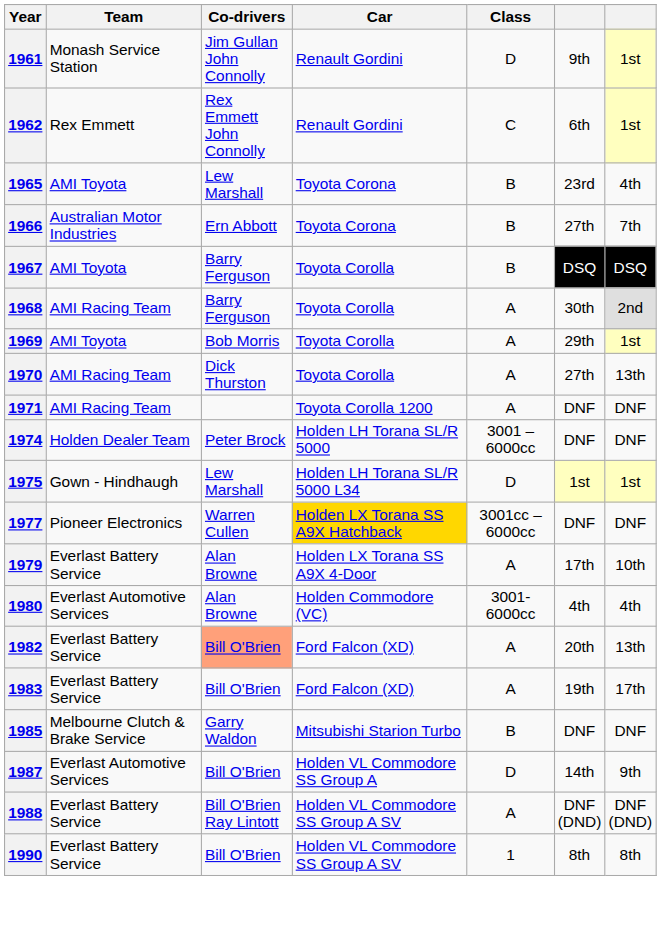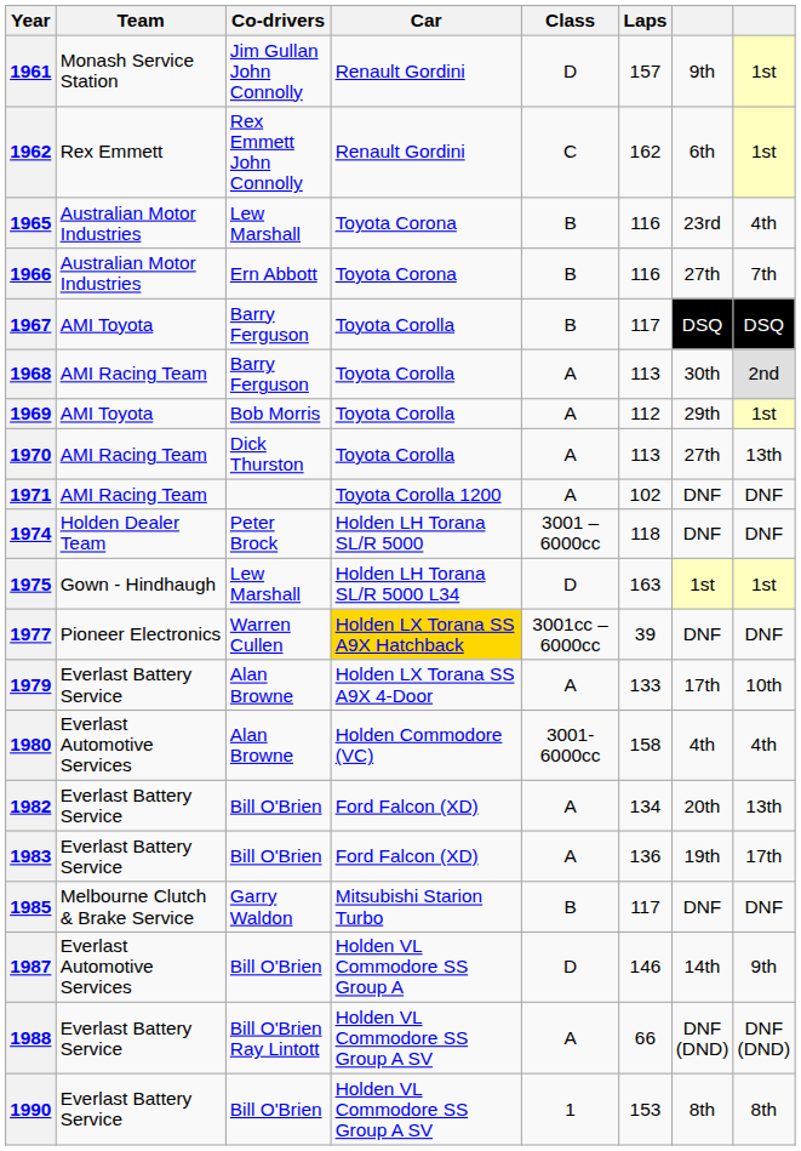 <table class="wikitable" style="text-align:center; font-size:90%">
 <tr>
 <th>Year</th>
 <th>Team</th>
 <th>Co-drivers</th>
 <th>Car</th>
 <th>Class</th>
+<th>Laps</th>
 <th></th>
 <th></th>
 </tr>
 <tr align="centre">
 <th><a href='#'>1961</a></th>
 <td align="left"> Monash Service Station</td>
 <td align="left"> <a href='#'>Jim Gullan</a><br> <a href='#'>John Connolly</a></td>
 <td align="left"><a href='#'>Renault Gordini</a></td>
 <td>D</td>
+<td>157</td>
 <td>9th</td>
 <td style="background:#ffffbf;">1st</td>
 </tr>
 <tr align="centre">
 <th><a href='#'>1962</a></th>
 <td align="left"> Rex Emmett</td>
 <td align="left"> <a href='#'>Rex Emmett</a><br> <a href='#'>John Connolly</a></td>
 <td align="left"><a href='#'>Renault Gordini</a></td>
 <td>C</td>
+<td>162</td>
 <td>6th</td>
 <td style="background:#ffffbf;">1st</td>
 </tr>
 <tr align="centre">
 <th><a href='#'>1965</a></th>
-<td align="left"> <a href='#'>AMI Toyota</a></td>
+<td align="left"> <a href='#'>Australian Motor Industries</a></td>
 <td align="left"> <a href='#'>Lew Marshall</a></td>
 <td align="left"><a href='#'>Toyota Corona</a></td>
 <td>B</td>
+<td>116</td>
 <td>23rd</td>
 <td>4th</td>
 </tr>
 <tr align="centre">
 <th><a href='#'>1966</a></th>
 <td align="left"> <a href='#'>Australian Motor Industries</a></td>
 <td align="left"> <a href='#'>Ern Abbott</a></td>
 <td align="left"><a href='#'>Toyota Corona</a></td>
 <td>B</td>
+<td>116</td>
 <td>27th</td>
 <td>7th</td>
 </tr>
 <tr align="centre">
 <th><a href='#'>1967</a></th>
 <td align="left"> <a href='#'>AMI Toyota</a></td>
 <td align="left"> <a href='#'>Barry Ferguson</a></td>
 <td align="left"><a href='#'>Toyota Corolla</a></td>
 <td>B</td>
+<td>117</td>
 <td style="background:#000000; color:white">DSQ</td>
 <td style="background:#000000; color:white">DSQ</td>
 </tr>
 <tr align="centre">
 <th><a href='#'>1968</a></th>
 <td align="left"> <a href='#'>AMI Racing Team</a></td>
 <td align="left"> <a href='#'>Barry Ferguson</a></td>
 <td align="left"><a href='#'>Toyota Corolla</a></td>
 <td>A</td>
+<td>113</td>
 <td>30th</td>
 <td style="background:#dfdfdf;">2nd</td>
 </tr>
 <tr align="centre">
 <th><a href='#'>1969</a></th>
 <td align="left"> <a href='#'>AMI Toyota</a></td>
 <td align="left"> <a href='#'>Bob Morris</a></td>
 <td align="left"><a href='#'>Toyota Corolla</a></td>
 <td>A</td>
+<td>112</td>
 <td>29th</td>
 <td style="background:#ffffbf;">1st</td>
 </tr>
 <tr align="centre">
 <th><a href='#'>1970</a></th>
 <td align="left"> <a href='#'>AMI Racing Team</a></td>
 <td align="left"> <a href='#'>Dick Thurston</a></td>
 <td align="left"><a href='#'>Toyota Corolla</a></td>
 <td>A</td>
+<td>113</td>
 <td>27th</td>
 <td>13th</td>
 </tr>
 <tr align="centre">
 <th><a href='#'>1971</a></th>
 <td align="left"> <a href='#'>AMI Racing Team</a></td>
 <td align="left"></td>
 <td align="left"><a href='#'>Toyota Corolla 1200</a></td>
 <td>A</td>
+<td>102</td>
 <td>DNF</td>
 <td>DNF</td>
 </tr>
 <tr align="centre">
 <th><a href='#'>1974</a></th>
 <td align="left"> <a href='#'>Holden Dealer Team</a></td>
 <td align="left"> <a href='#'>Peter Brock</a></td>
 <td align="left"><a href='#'>Holden LH Torana SL/R 5000</a></td>
 <td>3001 – 6000cc</td>
+<td>118</td>
 <td>DNF</td>
 <td>DNF</td>
 </tr>
 <tr align="centre">
 <th><a href='#'>1975</a></th>
 <td align="left"> Gown - Hindhaugh</td>
 <td align="left"> <a href='#'>Lew Marshall</a></td>
 <td align="left"><a href='#'>Holden LH Torana SL/R 5000 L34</a></td>
 <td>D</td>
+<td>163</td>
 <td style="background:#ffffbf;">1st</td>
 <td style="background:#ffffbf;">1st</td>
 </tr>
 <tr align="centre">
 <th><a href='#'>1977</a></th>
 <td align="left"> Pioneer Electronics</td>
 <td align="left"> <a href='#'>Warren Cullen</a></td>
 <td align="left" style="background: gold;"><a href='#'>Holden LX Torana SS A9X Hatchback</a></td>
 <td>3001cc – 6000cc</td>
+<td>39</td>
 <td>DNF</td>
 <td>DNF</td>
 </tr>
 <tr align="centre">
 <th><a href='#'>1979</a></th>
 <td align="left"> Everlast Battery Service</td>
 <td align="left"> <a href='#'>Alan Browne</a></td>
 <td align="left"><a href='#'>Holden LX Torana SS A9X 4-Door</a></td>
 <td>A</td>
+<td>133</td>
 <td>17th</td>
 <td>10th</td>
 </tr>
 <tr align="centre">
 <th><a href='#'>1980</a></th>
 <td align="left"> Everlast Automotive Services</td>
 <td align="left"> <a href='#'>Alan Browne</a></td>
 <td align="left"><a href='#'>Holden Commodore (VC)</a></td>
 <td>3001-6000cc</td>
+<td>158</td>
 <td>4th</td>
 <td>4th</td>
 </tr>
 <tr align="centre">
 <th><a href='#'>1982</a></th>
 <td align="left"> Everlast Battery Service</td>
-<td align="left" style="background: lightsalmon;"> <a href='#'>Bill O'Brien</a></td>
+<td align="left"> <a href='#'>Bill O'Brien</a></td>
 <td align="left"><a href='#'>Ford Falcon (XD)</a></td>
 <td>A</td>
+<td>134</td>
 <td>20th</td>
 <td>13th</td>
 </tr>
 <tr align="centre">
 <th><a href='#'>1983</a></th>
 <td align="left"> Everlast Battery Service</td>
 <td align="left"> <a href='#'>Bill O'Brien</a></td>
 <td align="left"><a href='#'>Ford Falcon (XD)</a></td>
 <td>A</td>
+<td>136</td>
 <td>19th</td>
 <td>17th</td>
 </tr>
 <tr align="centre">
 <th><a href='#'>1985</a></th>
 <td align="left"> Melbourne Clutch & Brake Service</td>
 <td align="left"> <a href='#'>Garry Waldon</a></td>
 <td align="left"><a href='#'>Mitsubishi Starion Turbo</a></td>
 <td>B</td>
+<td>117</td>
 <td>DNF</td>
 <td>DNF</td>
 </tr>
 <tr align="centre">
 <th><a href='#'>1987</a></th>
 <td align="left"> Everlast Automotive Services</td>
 <td align="left"> <a href='#'>Bill O'Brien</a></td>
 <td align="left"><a href='#'>Holden VL Commodore SS Group A</a></td>
 <td>D</td>
+<td>146</td>
 <td>14th</td>
 <td>9th</td>
 </tr>
 <tr align="centre">
 <th><a href='#'>1988</a></th>
 <td align="left"> Everlast Battery Service</td>
 <td align="left"> <a href='#'>Bill O'Brien</a><br> <a href='#'>Ray Lintott</a></td>
 <td align="left"><a href='#'>Holden VL Commodore SS Group A SV</a></td>
 <td>A</td>
+<td>66</td>
 <td>DNF<br>(DND)</td>
 <td>DNF<br>(DND)</td>
 </tr>
 <tr align="centre">
 <th><a href='#'>1990</a></th>
 <td align="left"> Everlast Battery Service</td>
 <td align="left"> <a href='#'>Bill O'Brien</a></td>
 <td align="left"><a href='#'>Holden VL Commodore SS Group A SV</a></td>
 <td>1</td>
+<td>153</td>
 <td>8th</td>
 <td>8th</td>
 </tr>
 </table>
